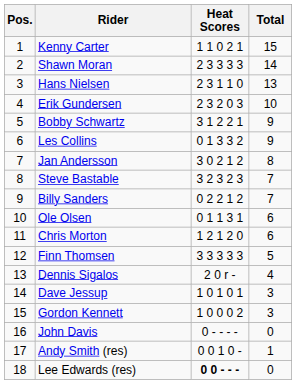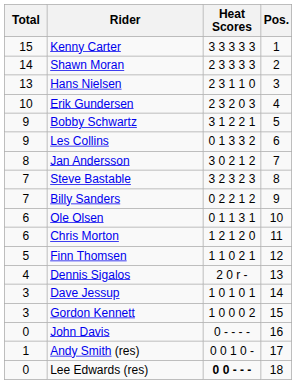 <table class=wikitable>
 <tr>
-<th width=25px>Pos.</th>
+<th width=50px>Total</th>
 <th width=200px>Rider</th>
 <th width=70px>Heat Scores</th>
-<th width=50px>Total</th>
+<th width=25px>Pos.</th>
 </tr>
 <tr align=center >
+<td>15</td>
+<td align=left> <a href='#'>Kenny Carter</a></td>
+<td>3	3	3	3	3</td>
 <td>1</td>
-<td align=left> <a href='#'>Kenny Carter</a></td>
-<td>1	1	0	2	1</td>
-<td>15</td>
 </tr>
 <tr align=center>
-<td>2</td>
+<td>14</td>
 <td align=left> <a href='#'>Shawn Moran</a></td>
 <td>2	3	3	3	3</td>
+<td>2</td>
+</tr>
+<tr align=center>
+<td>13</td>
+<td align=left> <a href='#'>Hans Nielsen</a></td>
+<td>2	3	1	1	0</td>
+<td>3</td>
+</tr>
+<tr align=center>
+<td>10</td>
+<td align=left> <a href='#'>Erik Gundersen</a></td>
+<td>2	3	2	0	3</td>
+<td>4</td>
+</tr>
+<tr align=center>
+<td>9</td>
+<td align=left> <a href='#'>Bobby Schwartz</a></td>
+<td>3	1	2	2	1</td>
+<td>5</td>
+</tr>
+<tr align=center>
+<td>9</td>
+<td align=left> <a href='#'>Les Collins</a></td>
+<td>0	1	3	3	2</td>
+<td>6</td>
+</tr>
+<tr align=center>
+<td>8</td>
+<td align=left> <a href='#'>Jan Andersson</a></td>
+<td>3	0	2	1	2</td>
+<td>7</td>
+</tr>
+<tr align=center>
+<td>7</td>
+<td align=left> <a href='#'>Steve Bastable</a></td>
+<td>3	2	3	2	3</td>
+<td>8</td>
+</tr>
+<tr align=center>
+<td>7</td>
+<td align=left> <a href='#'>Billy Sanders</a></td>
+<td>0	2	2	1	2</td>
+<td>9</td>
+</tr>
+<tr align=center>
+<td>6</td>
+<td align=left> <a href='#'>Ole Olsen</a></td>
+<td>0	1	1	3	1</td>
+<td>10</td>
+</tr>
+<tr align=center>
+<td>6</td>
+<td align=left> <a href='#'>Chris Morton</a></td>
+<td>1	2	1	2	0</td>
+<td>11</td>
+</tr>
+<tr align=center>
+<td>5</td>
+<td align=left> <a href='#'>Finn Thomsen</a></td>
+<td>1	1	0	2	1</td>
+<td>12</td>
+</tr>
+<tr align=center>
+<td>4</td>
+<td align=left> <a href='#'>Dennis Sigalos</a></td>
+<td>2	0	r	-</td>
+<td>13</td>
+</tr>
+<tr align=center>
+<td>3</td>
+<td align=left> <a href='#'>Dave Jessup</a></td>
+<td>1	0	1	0	1</td>
 <td>14</td>
 </tr>
 <tr align=center>
 <td>3</td>
-<td align=left> <a href='#'>Hans Nielsen</a></td>
-<td>2	3	1	1	0</td>
-<td>13</td>
+<td align=left> <a href='#'>Gordon Kennett</a></td>
+<td>1	0	0	0	2</td>
+<td>15</td>
 </tr>
 <tr align=center>
-<td>4</td>
-<td align=left> <a href='#'>Erik Gundersen</a></td>
-<td>2	3	2	0	3</td>
-<td>10</td>
+<td>0</td>
+<td align=left> <a href='#'>John Davis</a></td>
+<td>0	-	-	-	-</td>
+<td>16</td>
 </tr>
 <tr align=center>
-<td>5</td>
-<td align=left> <a href='#'>Bobby Schwartz</a></td>
-<td>3	1	2	2	1</td>
-<td>9</td>
+<td>1</td>
+<td align=left> <a href='#'>Andy Smith</a> (res)</td>
+<td>0	0	1	0	-</td>
+<td>17</td>
 </tr>
 <tr align=center>
-<td>6</td>
-<td align=left> <a href='#'>Les Collins</a></td>
-<td>0	1	3	3	2</td>
-<td>9</td>
-</tr>
-<tr align=center>
-<td>7</td>
-<td align=left> <a href='#'>Jan Andersson</a></td>
-<td>3	0	2	1	2</td>
-<td>8</td>
-</tr>
-<tr align=center>
-<td>8</td>
-<td align=left> <a href='#'>Steve Bastable</a></td>
-<td>3	2	3	2	3</td>
-<td>7</td>
-</tr>
-<tr align=center>
-<td>9</td>
-<td align=left> <a href='#'>Billy Sanders</a></td>
-<td>0	2	2	1	2</td>
-<td>7</td>
-</tr>
-<tr align=center>
-<td>10</td>
-<td align=left> <a href='#'>Ole Olsen</a></td>
-<td>0	1	1	3	1</td>
-<td>6</td>
-</tr>
-<tr align=center>
-<td>11</td>
-<td align=left> <a href='#'>Chris Morton</a></td>
-<td>1	2	1	2	0</td>
-<td>6</td>
-</tr>
-<tr align=center>
-<td>12</td>
-<td align=left> <a href='#'>Finn Thomsen</a></td>
-<td>3	3	3	3	3</td>
-<td>5</td>
-</tr>
-<tr align=center>
-<td>13</td>
-<td align=left> <a href='#'>Dennis Sigalos</a></td>
-<td>2	0	r	-</td>
-<td>4</td>
-</tr>
-<tr align=center>
-<td>14</td>
-<td align=left> <a href='#'>Dave Jessup</a></td>
-<td>1	0	1	0	1</td>
-<td>3</td>
-</tr>
-<tr align=center>
-<td>15</td>
-<td align=left> <a href='#'>Gordon Kennett</a></td>
-<td>1	0	0	0	2</td>
-<td>3</td>
-</tr>
-<tr align=center>
-<td>16</td>
-<td align=left> <a href='#'>John Davis</a></td>
-<td>0	-	-	-	-</td>
 <td>0</td>
-</tr>
-<tr align=center>
-<td>17</td>
-<td align=left> <a href='#'>Andy Smith</a> (res)</td>
-<td>0	0	1	0	-</td>
-<td>1</td>
-</tr>
-<tr align=center>
-<td>18</td>
 <td align=left> Lee Edwards (res)</td>
 <td><strong>0	0	-	-	-</strong></td>
-<td>0</td>
+<td>18</td>
 </tr>
 </table>
